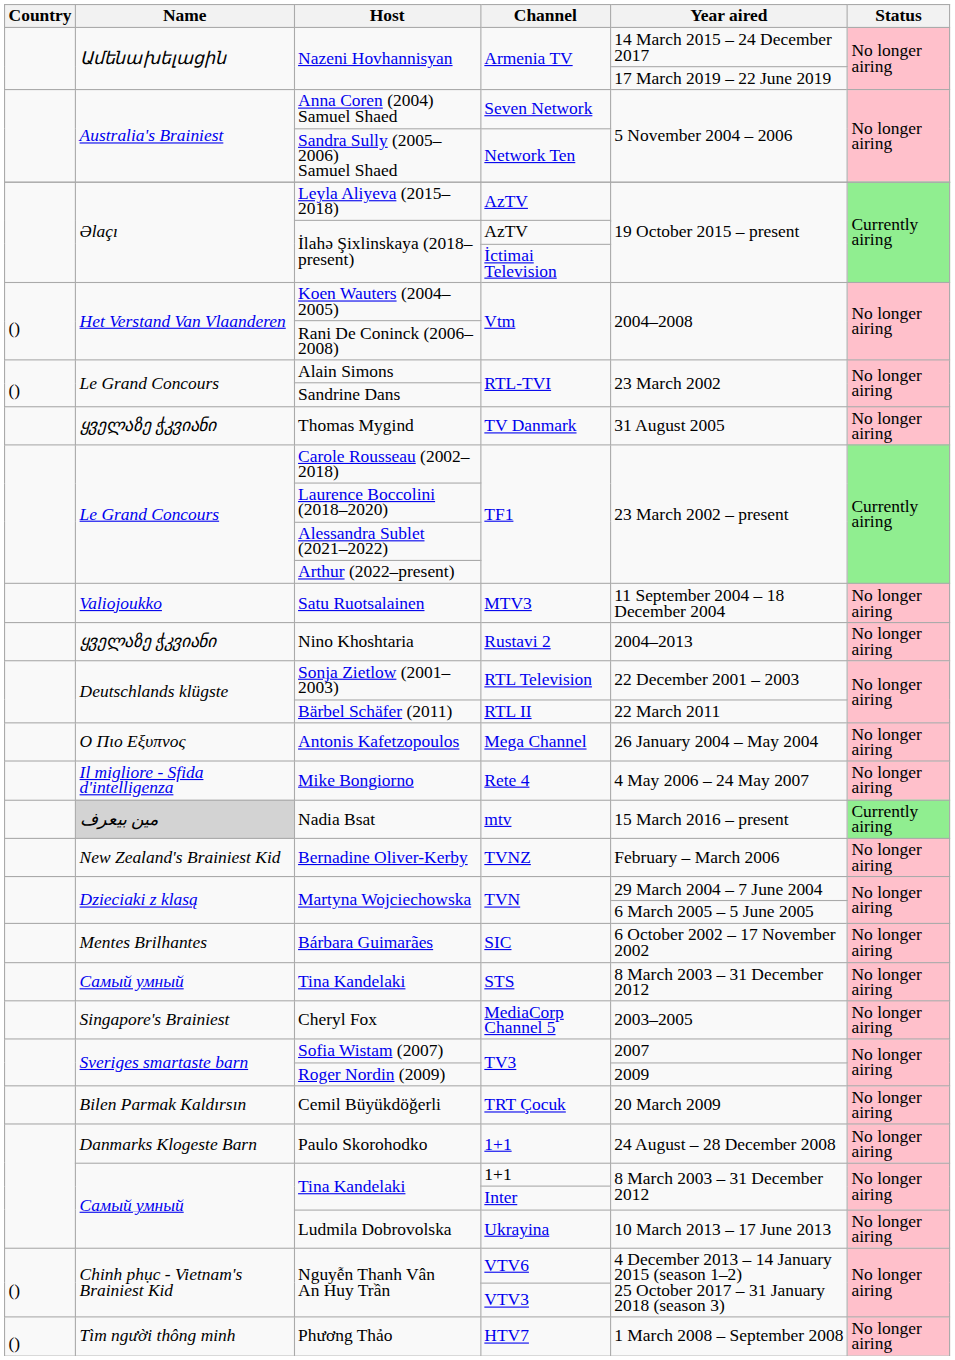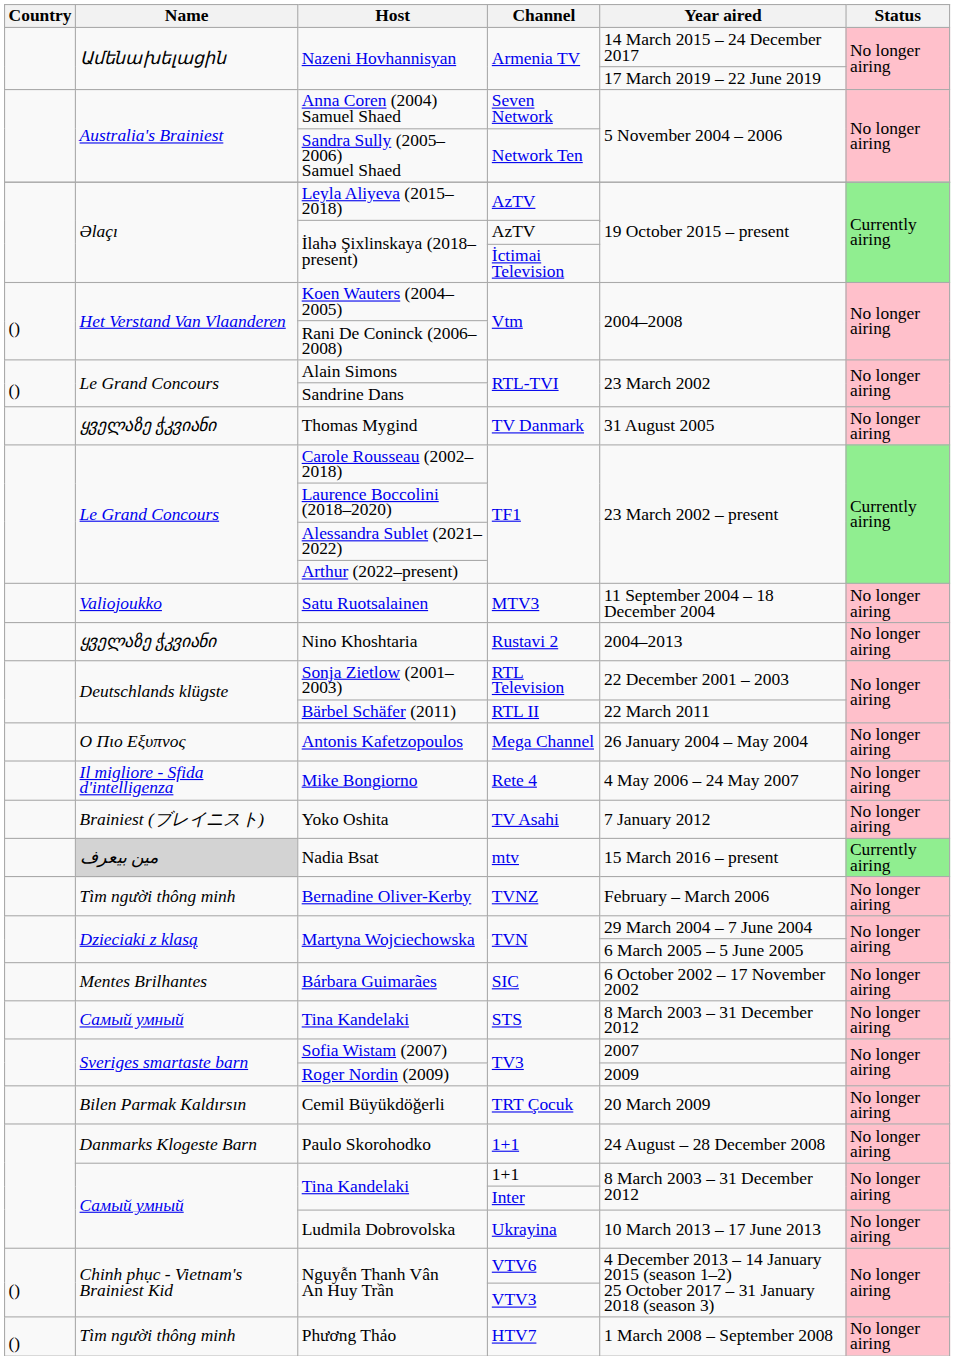 <table class="wikitable sortable" style="text-align:left; line-height:14px;">
 <tr>
 <th scope="col">Country</th>
 <th scope="col">Name</th>
 <th scope="col">Host</th>
 <th scope="col">Channel</th>
 <th scope="col">Year aired</th>
 <th scope="col">Status</th>
 </tr>
 <tr>
 <td rowspan="2"><strong></strong></td>
 <td rowspan="2"><em>Ամենախելացին</em><br></td>
 <td rowspan="2"><a href='#'>Nazeni Hovhannisyan</a></td>
 <td rowspan="2"><a href='#'>Armenia TV</a></td>
 <td>14 March 2015 – 24 December 2017</td>
 <td style="background:#FFC0CB;" rowspan="2">No longer airing</td>
 </tr>
 <tr>
 <td>17 March 2019 – 22 June 2019</td>
 </tr>
 <tr>
 <td rowspan="2"><strong></strong></td>
 <td rowspan="2"><em><a href='#'>Australia's Brainiest</a></em></td>
 <td><a href='#'>Anna Coren</a> (2004) <br> Samuel Shaed</td>
 <td><a href='#'>Seven Network</a></td>
 <td rowspan="2">5 November 2004 – 2006</td>
 <td style="background:#FFC0CB;" rowspan="2">No longer airing</td>
 </tr>
 <tr>
 <td><a href='#'>Sandra Sully</a> (2005–2006) <br> Samuel Shaed</td>
 <td><a href='#'>Network Ten</a></td>
 </tr>
 <tr>
 </tr>
 <tr>
 <td rowspan="4"><strong></strong></td>
 <td rowspan="4"><em>Əlaçı</em></td>
 <td rowspan="1"><a href='#'>Leyla Aliyeva</a> (2015–2018)</td>
 <td rowspan="2"><a href='#'>AzTV</a></td>
 <td rowspan="4">19 October 2015 – present</td>
 <td style="background:lightgreen;" rowspan="4">Currently airing</td>
 </tr>
 <tr>
 <td rowspan="3">İlahə Şixlinskaya (2018–present)</td>
 </tr>
 <tr>
 <td>AzTV</td>
 </tr>
 <tr>
 <td><a href='#'>İctimai Television</a></td>
 </tr>
 <tr>
 <td rowspan="2"><strong></strong><br>()</td>
 <td rowspan="2"><em><a href='#'>Het Verstand Van Vlaanderen</a></em></td>
 <td><a href='#'>Koen Wauters</a> (2004–2005)</td>
 <td rowspan="2"><a href='#'>Vtm</a></td>
 <td rowspan="2">2004–2008</td>
 <td style="background:#FFC0CB;" rowspan="2">No longer airing</td>
 </tr>
 <tr>
 <td>Rani De Coninck (2006–2008)</td>
 </tr>
 <tr>
 <td rowspan="2"><strong></strong><br>()</td>
 <td rowspan="2"><em>Le Grand Concours</em></td>
 <td>Alain Simons</td>
 <td rowspan="2"><a href='#'>RTL-TVI</a></td>
 <td rowspan="2">23 March 2002</td>
 <td style="background:#FFC0CB;" rowspan="2">No longer airing</td>
 </tr>
 <tr>
 <td>Sandrine Dans</td>
 </tr>
 <tr>
 <td><strong></strong></td>
 <td><em>ყველაზე ჭკვიანი</em><br></td>
 <td>Thomas Mygind</td>
 <td><a href='#'>TV Danmark</a></td>
 <td>31 August 2005</td>
 <td style="background:#FFC0CB;">No longer airing</td>
 </tr>
 <tr>
 <td rowspan="4"><strong></strong></td>
 <td rowspan="4"><em><a href='#'>Le Grand Concours</a></em></td>
 <td><a href='#'>Carole Rousseau</a> (2002–2018)</td>
 <td rowspan="4"><a href='#'>TF1</a></td>
 <td rowspan="4">23 March 2002 – present</td>
 <td rowspan="4" style="background:lightgreen;">Currently airing</td>
 </tr>
 <tr>
 <td><a href='#'>Laurence Boccolini</a> (2018–2020)</td>
 </tr>
 <tr>
 <td><a href='#'>Alessandra Sublet</a> (2021–2022)</td>
 </tr>
 <tr>
 <td><a href='#'>Arthur</a> (2022–present)</td>
 </tr>
 <tr>
 <td><strong></strong></td>
 <td><em><a href='#'>Valiojoukko</a></em></td>
 <td><a href='#'>Satu Ruotsalainen</a></td>
 <td><a href='#'>MTV3</a></td>
 <td>11 September 2004 – 18 December 2004</td>
 <td style="background:#FFC0CB;">No longer airing</td>
 </tr>
 <tr>
 <td><strong></strong></td>
 <td><em>ყველაზე ჭკვიანი</em><br></td>
 <td>Nino Khoshtaria</td>
 <td><a href='#'>Rustavi 2</a></td>
 <td>2004–2013</td>
 <td style="background:#FFC0CB;">No longer airing</td>
 </tr>
 <tr>
 <td rowspan="2"><strong></strong></td>
 <td rowspan="2"><em>Deutschlands klügste</em></td>
 <td><a href='#'>Sonja Zietlow</a> (2001–2003)</td>
 <td><a href='#'>RTL Television</a></td>
 <td>22 December 2001 – 2003</td>
 <td style="background:#FFC0CB;" rowspan="2">No longer airing</td>
 </tr>
 <tr>
 <td><a href='#'>Bärbel Schäfer</a> (2011)</td>
 <td><a href='#'>RTL II</a></td>
 <td>22 March 2011</td>
 </tr>
 <tr>
 <td><strong></strong></td>
 <td><em>Ο Πιο Εξυπνος</em><br></td>
 <td><a href='#'>Antonis Kafetzopoulos</a></td>
 <td><a href='#'>Mega Channel</a></td>
 <td>26 January 2004 – May 2004</td>
 <td style="background:#FFC0CB;">No longer airing</td>
 </tr>
 <tr>
 <td><strong></strong></td>
 <td><em><a href='#'>Il migliore - Sfida d'intelligenza</a></em></td>
 <td><a href='#'>Mike Bongiorno</a></td>
 <td><a href='#'>Rete 4</a></td>
 <td>4 May 2006 – 24 May 2007</td>
 <td style="background:#FFC0CB;">No longer airing</td>
 </tr>
 <tr>
 <td><strong></strong></td>
+<td><em>Brainiest (ブレイニスト)</em></td>
+<td>Yoko Oshita</td>
+<td><a href='#'>TV Asahi</a></td>
+<td>7 January 2012</td>
+<td style="background:#FFC0CB;">No longer airing</td>
+</tr>
+<tr>
+<td><strong></strong></td>
 <td style="background: lightgrey;"><em>مين بيعرف</em><br></td>
 <td>Nadia Bsat</td>
 <td><a href='#'>mtv</a></td>
 <td>15 March 2016 – present</td>
 <td style="background:lightgreen;">Currently airing</td>
 </tr>
 <tr>
 <td><strong></strong></td>
-<td><em>New Zealand's Brainiest Kid</em></td>
+<td><em>Tìm người thông minh</em></td>
 <td><a href='#'>Bernadine Oliver-Kerby</a></td>
 <td><a href='#'>TVNZ</a></td>
 <td>February – March 2006</td>
 <td style="background:#FFC0CB;">No longer airing</td>
 </tr>
 <tr>
 <td rowspan="2"><strong></strong></td>
 <td rowspan="2"><em><a href='#'>Dzieciaki z klasą</a></em></td>
 <td rowspan="2"><a href='#'>Martyna Wojciechowska</a></td>
 <td rowspan="2"><a href='#'>TVN</a></td>
 <td>29 March 2004 – 7 June 2004</td>
 <td style="background:#FFC0CB;" rowspan="2">No longer airing</td>
 </tr>
 <tr>
 <td>6 March 2005 – 5 June 2005</td>
 </tr>
 <tr>
 <td><strong></strong></td>
 <td><em>Mentes Brilhantes</em></td>
 <td><a href='#'>Bárbara Guimarães</a></td>
 <td><a href='#'>SIC</a></td>
 <td>6 October 2002 – 17 November 2002</td>
 <td style="background:#FFC0CB;">No longer airing</td>
 </tr>
 <tr>
 <td><strong></strong></td>
 <td><em><a href='#'>Самый умный</a></em><br></td>
 <td><a href='#'>Tina Kandelaki</a></td>
 <td><a href='#'>STS</a></td>
 <td>8 March 2003 – 31 December 2012</td>
-<td style="background:#FFC0CB;">No longer airing</td>
-</tr>
-<tr>
-<td><strong></strong></td>
-<td><em>Singapore's Brainiest</em></td>
-<td>Cheryl Fox</td>
-<td><a href='#'>MediaCorp Channel 5</a></td>
-<td>2003–2005</td>
 <td style="background:#FFC0CB;">No longer airing</td>
 </tr>
 <tr>
 <td rowspan="2"><strong></strong></td>
 <td rowspan="2"><em><a href='#'>Sveriges smartaste barn</a></em></td>
 <td><a href='#'>Sofia Wistam</a> (2007)</td>
 <td rowspan="2"><a href='#'>TV3</a></td>
 <td>2007</td>
 <td style="background:#FFC0CB;" rowspan="2">No longer airing</td>
 </tr>
 <tr>
 <td><a href='#'>Roger Nordin</a> (2009)</td>
 <td>2009</td>
 </tr>
 <tr>
 <td><strong></strong></td>
 <td><em>Bilen Parmak Kaldırsın</em></td>
 <td>Cemil Büyükdöğerli</td>
 <td><a href='#'>TRT Çocuk</a></td>
 <td>20 March 2009</td>
 <td style="background:#FFC0CB;">No longer airing</td>
 </tr>
 <tr>
 <td rowspan="4"><strong></strong></td>
 <td><em>Danmarks Klogeste Barn</em></td>
 <td>Paulo Skorohodko</td>
 <td><a href='#'>1+1</a></td>
 <td>24 August – 28 December 2008</td>
 <td style="background:#FFC0CB;">No longer airing</td>
 </tr>
 <tr>
 <td rowspan="3"><em><a href='#'>Самый умный</a></em><br></td>
 <td rowspan="2"><a href='#'>Tina Kandelaki</a></td>
 <td>1+1</td>
 <td rowspan="2">8 March 2003 – 31 December 2012</td>
 <td style="background:#FFC0CB;" rowspan="2">No longer airing</td>
 </tr>
 <tr>
 <td><a href='#'>Inter</a></td>
 </tr>
 <tr>
 <td>Ludmila Dobrovolska</td>
 <td><a href='#'>Ukrayina</a></td>
 <td>10 March 2013 – 17 June 2013</td>
 <td style="background:#FFC0CB;">No longer airing</td>
 </tr>
 <tr>
 <td rowspan="2"><strong></strong><br>()</td>
 <td rowspan="2"><em>Chinh phục - Vietnam's Brainiest Kid</em></td>
 <td rowspan="2">Nguyễn Thanh Vân<br>An Huy Trần</td>
 <td rowspan="1"><a href='#'>VTV6</a></td>
 <td rowspan="2">4 December 2013 – 14 January 2015 (season 1–2)<br>25 October 2017 – 31 January 2018 (season 3)</td>
 <td rowspan="2" style="background:#FFC0CB;">No longer airing</td>
 </tr>
 <tr>
 <td rowspan="1"><a href='#'>VTV3</a></td>
 </tr>
 <tr>
 <td rowspan="1"><strong></strong><br>()</td>
 <td><em>Tìm người thông minh</em></td>
 <td>Phương Thảo</td>
 <td><a href='#'>HTV7</a></td>
 <td>1 March 2008 – September 2008</td>
 <td style="background:#FFC0CB;">No longer airing</td>
 </tr>
 </table>
